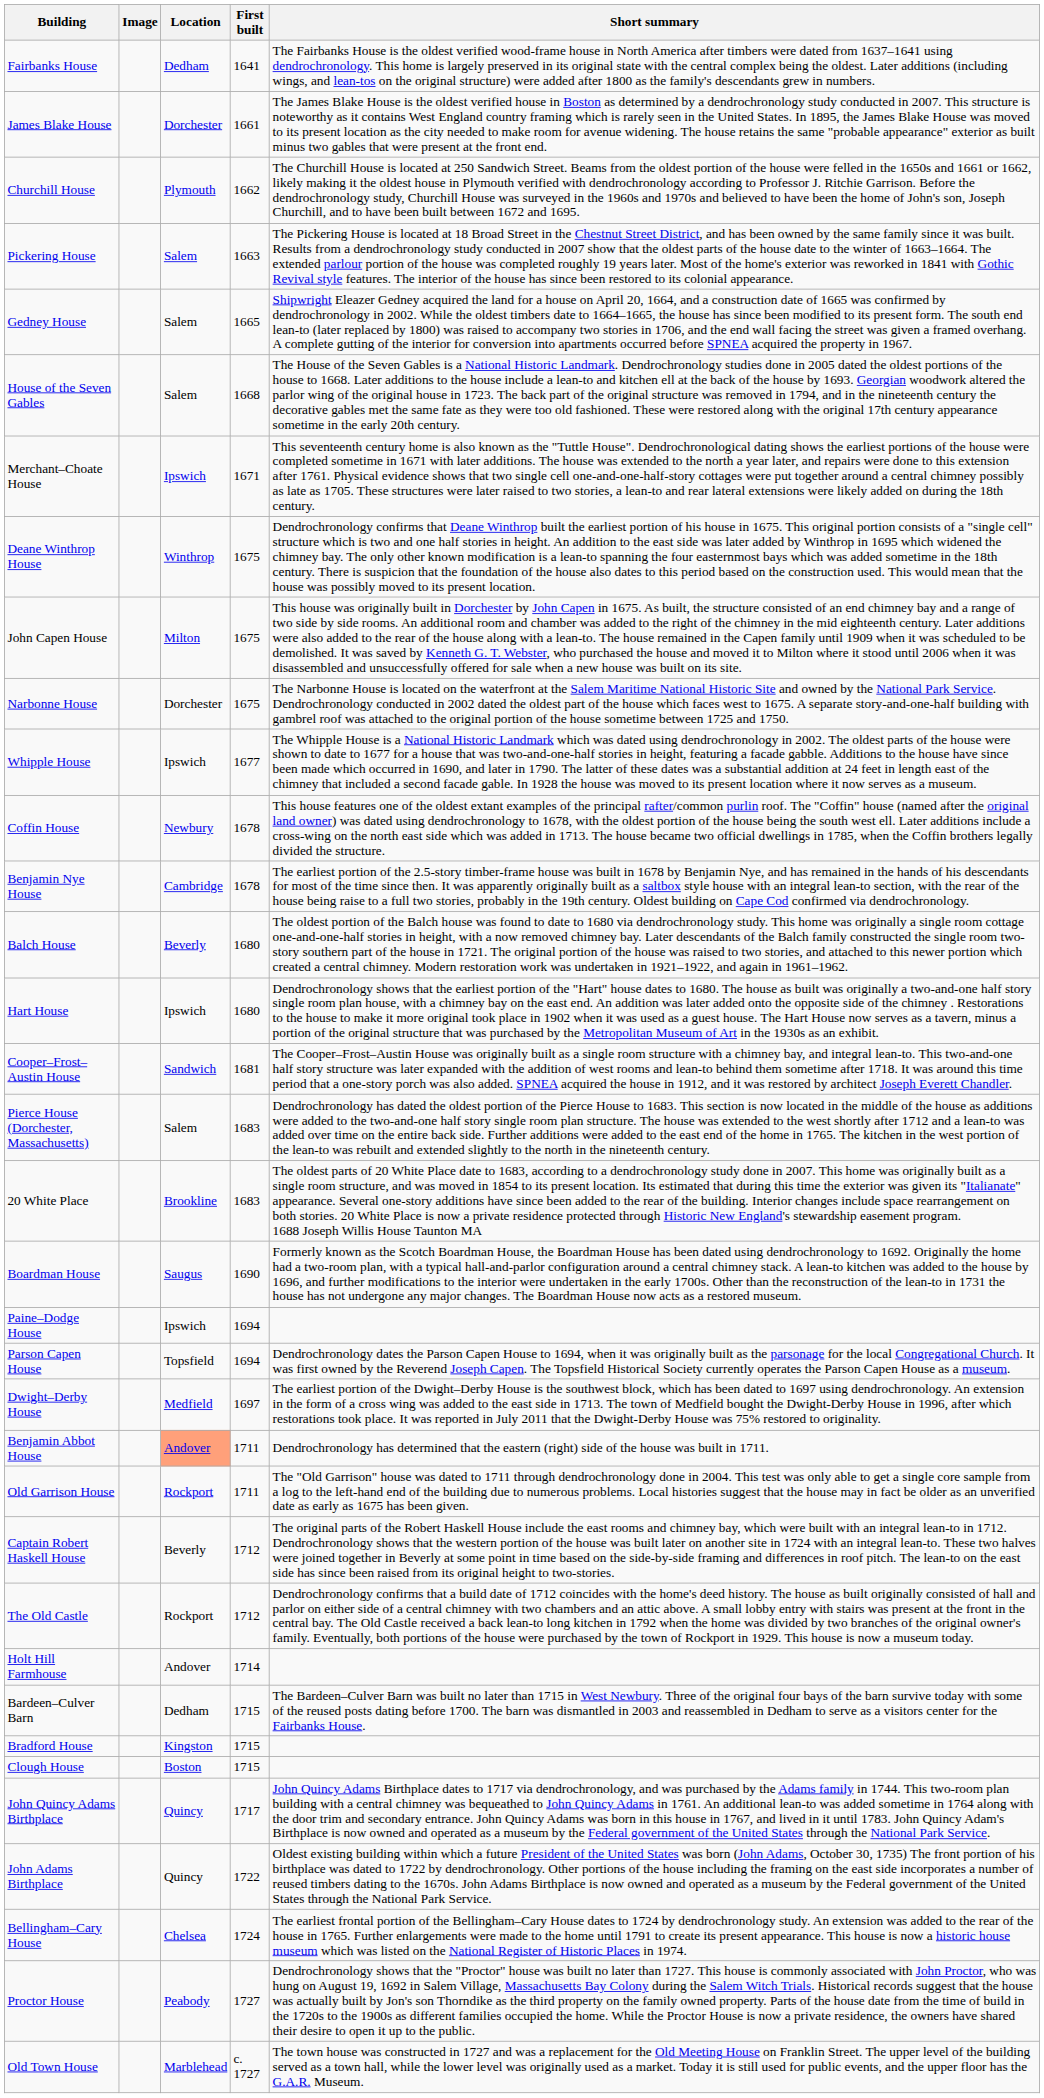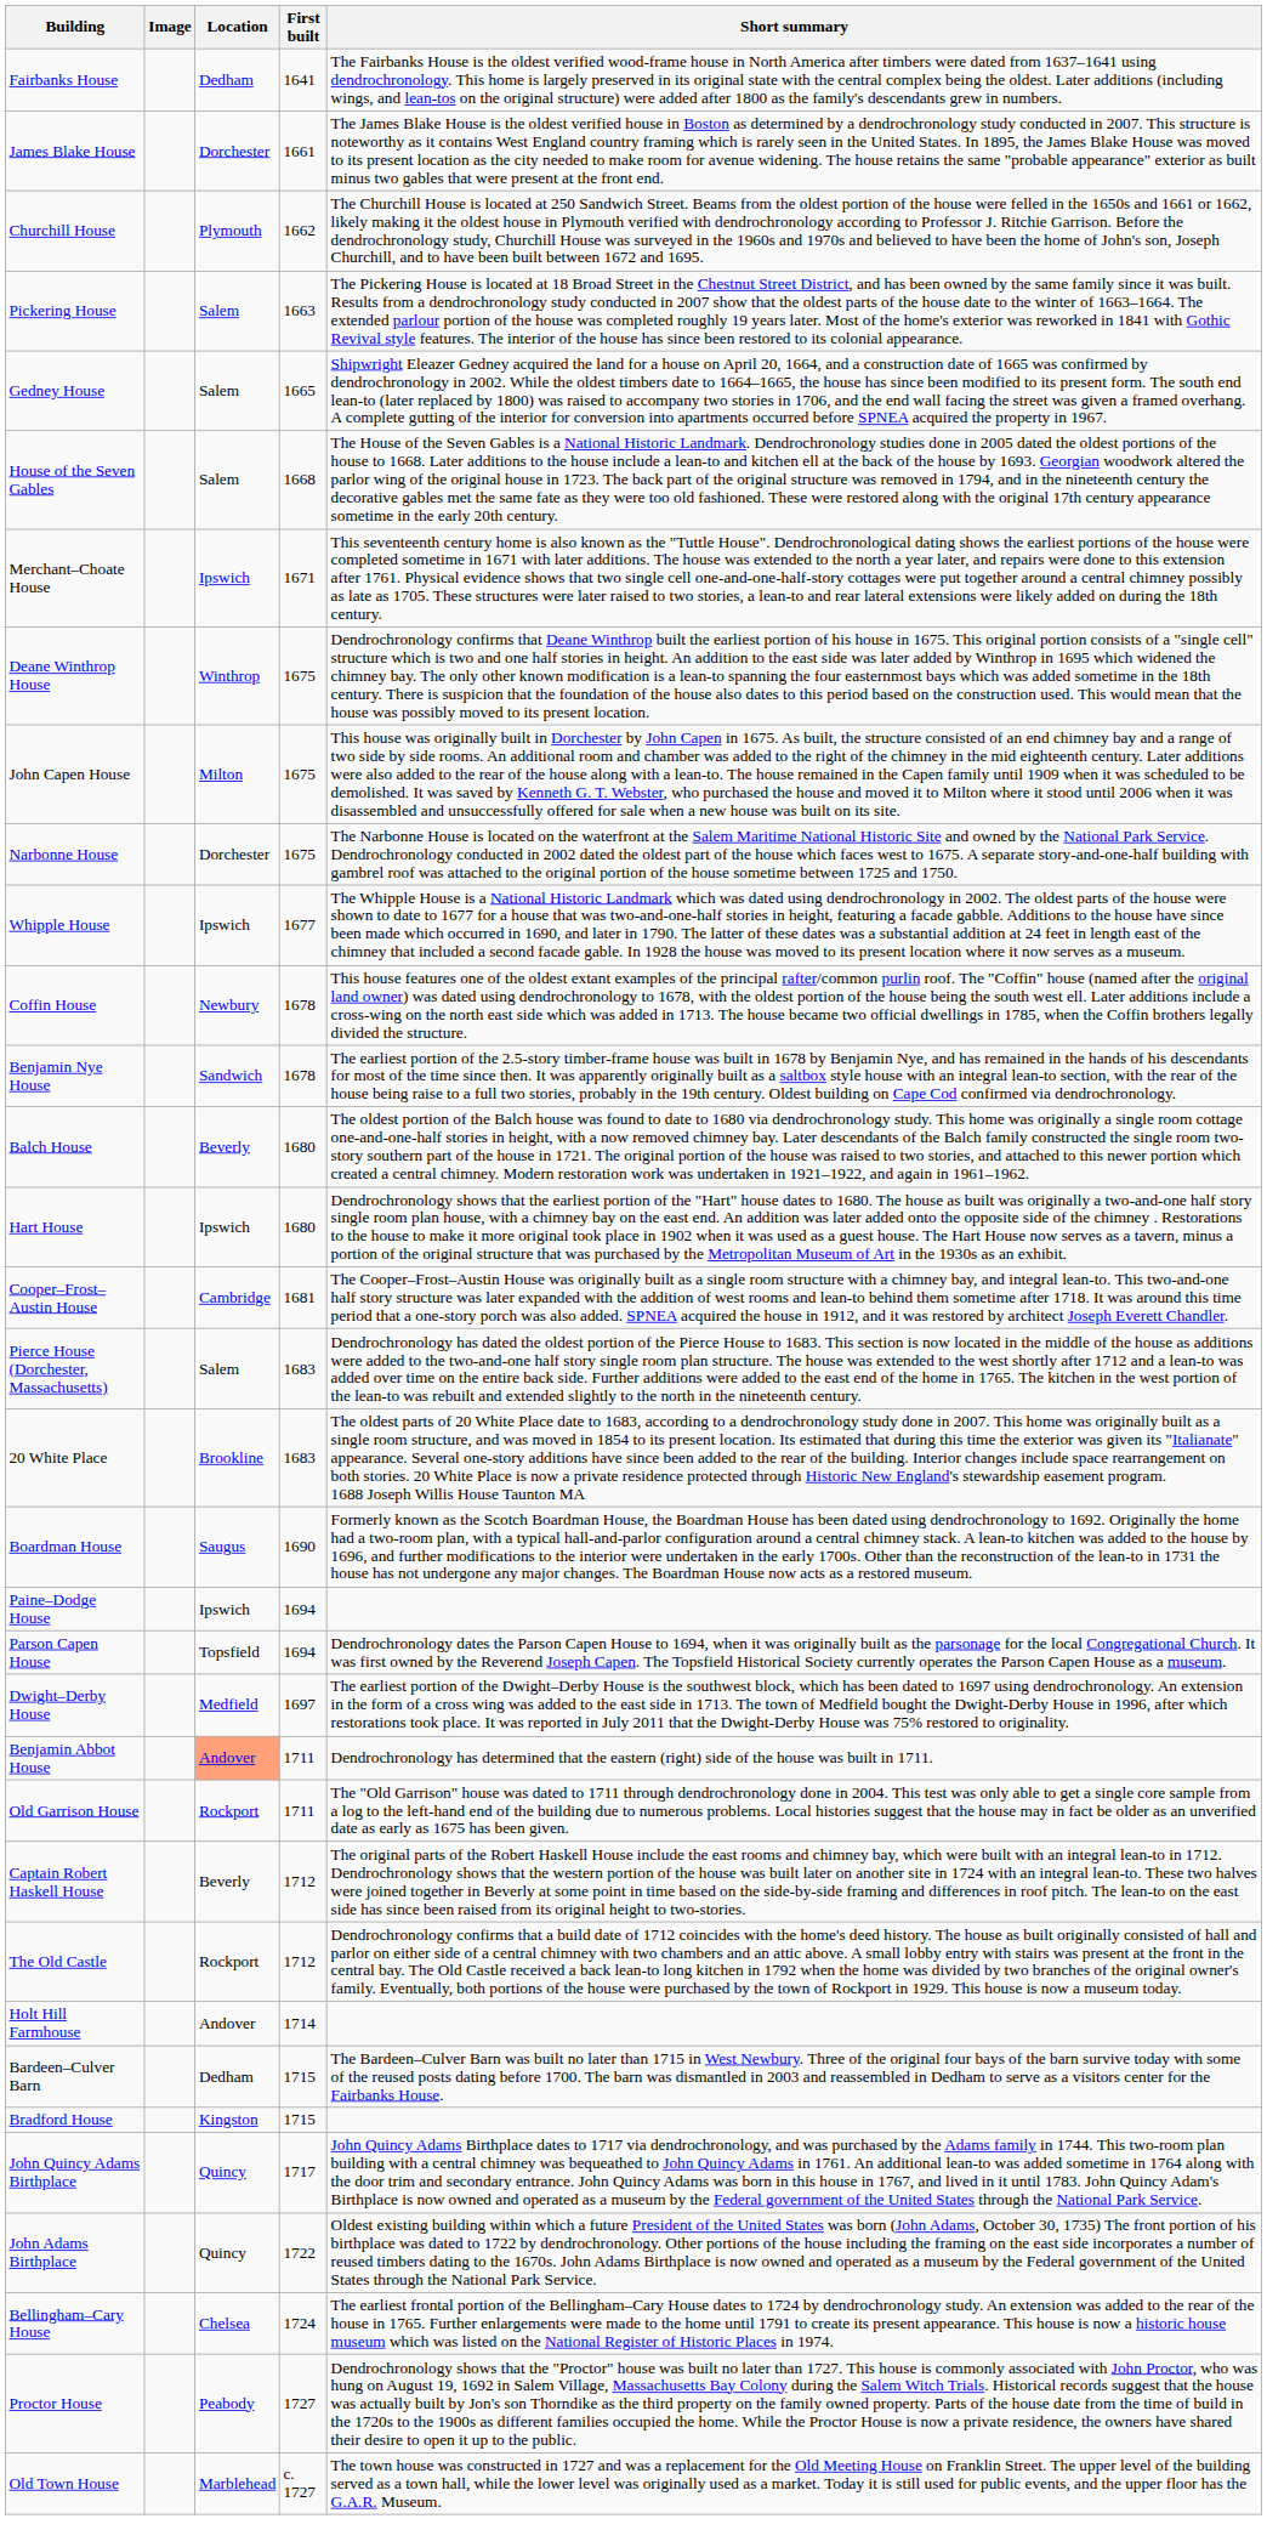 <table class="wikitable sortable">
 <tr>
 <th>Building</th>
 <th class="unsortable">Image</th>
 <th>Location</th>
 <th>First built</th>
 <th class="unsortable">Short summary </th>
 </tr>
 <tr>
 <td><a href='#'>Fairbanks House</a></td>
 <td></td>
 <td><a href='#'>Dedham</a></td>
 <td>1641</td>
 <td>The Fairbanks House is the oldest verified wood-frame house in North America after timbers were dated from 1637–1641 using <a href='#'>dendrochronology</a>. This home is largely preserved in its original state with the central complex being the oldest. Later additions (including wings, and <a href='#'>lean-tos</a> on the original structure) were added after 1800 as the family's descendants grew in numbers.</td>
 </tr>
 <tr>
 <td><a href='#'>James Blake House</a></td>
 <td></td>
 <td><a href='#'>Dorchester</a></td>
 <td>1661</td>
 <td>The James Blake House is the oldest verified house in <a href='#'>Boston</a> as determined by a dendrochronology study conducted in 2007. This structure is noteworthy as it contains West England country framing which is rarely seen in the United States. In 1895, the James Blake House was moved to its present location as the city needed to make room for avenue widening. The house retains the same "probable appearance" exterior as built minus two gables that were present at the front end.</td>
 </tr>
 <tr>
 <td><a href='#'>Churchill House</a></td>
 <td></td>
 <td><a href='#'>Plymouth</a></td>
 <td>1662</td>
 <td>The Churchill House is located at 250 Sandwich Street. Beams from the oldest portion of the house were felled in the 1650s and 1661 or 1662, likely making it the oldest house in Plymouth verified with dendrochronology according to Professor J. Ritchie Garrison. Before the dendrochronology study, Churchill House was surveyed in the 1960s and 1970s and believed to have been the home of John's son, Joseph Churchill, and to have been built between 1672 and 1695.</td>
 </tr>
 <tr>
 <td><a href='#'>Pickering House</a></td>
 <td></td>
 <td><a href='#'>Salem</a></td>
 <td>1663</td>
 <td>The Pickering House is located at 18 Broad Street in the <a href='#'>Chestnut Street District</a>, and has been owned by the same family since it was built. Results from a dendrochronology study conducted in 2007 show that the oldest parts of the house date to the winter of 1663–1664. The extended <a href='#'>parlour</a> portion of the house was completed roughly 19 years later. Most of the home's exterior was reworked in 1841 with <a href='#'>Gothic Revival style</a> features. The interior of the house has since been restored to its colonial appearance.</td>
 </tr>
 <tr>
 <td><a href='#'>Gedney House</a></td>
 <td></td>
 <td>Salem</td>
 <td>1665</td>
 <td><a href='#'>Shipwright</a> Eleazer Gedney acquired the land for a house on April 20, 1664, and a construction date of 1665 was confirmed by dendrochronology in 2002. While the oldest timbers date to 1664–1665, the house has since been modified to its present form. The south end lean-to (later replaced by 1800) was raised to accompany two stories in 1706, and the end wall facing the street was given a framed overhang. A complete gutting of the interior for conversion into apartments occurred before <a href='#'>SPNEA</a> acquired the property in 1967.</td>
 </tr>
 <tr>
 <td><a href='#'>House of the Seven Gables</a></td>
 <td></td>
 <td>Salem</td>
 <td>1668</td>
 <td>The House of the Seven Gables is a <a href='#'>National Historic Landmark</a>. Dendrochronology studies done in 2005 dated the oldest portions of the house to 1668. Later additions to the house include a lean-to and kitchen ell at the back of the house by 1693. <a href='#'>Georgian</a> woodwork altered the parlor wing of the original house in 1723. The back part of the original structure was removed in 1794, and in the nineteenth century the decorative gables met the same fate as they were too old fashioned. These were restored along with the original 17th century appearance sometime in the early 20th century.</td>
 </tr>
 <tr>
 <td>Merchant–Choate House</td>
 <td></td>
 <td><a href='#'>Ipswich</a></td>
 <td>1671</td>
 <td>This seventeenth century home is also known as the "Tuttle House". Dendrochronological dating shows the earliest portions of the house were completed sometime in 1671 with later additions. The house was extended to the north a year later, and repairs were done to this extension after 1761. Physical evidence shows that two single cell one-and-one-half-story cottages were put together around a central chimney possibly as late as 1705. These structures were later raised to two stories, a lean-to and rear lateral extensions were likely added on during the 18th century.</td>
 </tr>
 <tr>
 <td><a href='#'>Deane Winthrop House</a></td>
 <td></td>
 <td><a href='#'>Winthrop</a></td>
 <td>1675</td>
 <td>Dendrochronology confirms that <a href='#'>Deane Winthrop</a> built the earliest portion of his house in 1675. This original portion consists of a "single cell" structure which is two and one half stories in height. An addition to the east side was later added by Winthrop in 1695 which widened the chimney bay. The only other known modification is a lean-to spanning the four easternmost bays which was added sometime in the 18th century. There is suspicion that the foundation of the house also dates to this period based on the construction used. This would mean that the house was possibly moved to its present location.</td>
 </tr>
 <tr>
 <td>John Capen House</td>
 <td></td>
 <td><a href='#'>Milton</a></td>
 <td>1675</td>
 <td>This house was originally built in <a href='#'>Dorchester</a> by <a href='#'>John Capen</a> in 1675. As built, the structure consisted of an end chimney bay and a range of two side by side rooms. An additional room and chamber was added to the right of the chimney in the mid eighteenth century. Later additions were also added to the rear of the house along with a lean-to. The house remained in the Capen family until 1909 when it was scheduled to be demolished. It was saved by <a href='#'>Kenneth G. T. Webster</a>, who purchased the house and moved it to Milton where it stood until 2006 when it was disassembled and unsuccessfully offered for sale when a new house was built on its site.</td>
 </tr>
 <tr>
 <td><a href='#'>Narbonne House</a></td>
 <td></td>
 <td>Dorchester</td>
 <td>1675</td>
 <td>The Narbonne House is located on the waterfront at the <a href='#'>Salem Maritime National Historic Site</a> and owned by the <a href='#'>National Park Service</a>. Dendrochronology conducted in 2002 dated the oldest part of the house which faces west to 1675. A separate story-and-one-half building with gambrel roof was attached to the original portion of the house sometime between 1725 and 1750.</td>
 </tr>
 <tr>
 <td><a href='#'>Whipple House</a></td>
 <td></td>
 <td>Ipswich</td>
 <td>1677</td>
 <td>The Whipple House is a <a href='#'>National Historic Landmark</a> which was dated using dendrochronology in 2002. The oldest parts of the house were shown to date to 1677 for a house that was two-and-one-half stories in height, featuring a facade gabble. Additions to the house have since been made which occurred in 1690, and later in 1790. The latter of these dates was a substantial addition at 24 feet in length east of the chimney that included a second facade gable. In 1928 the house was moved to its present location where it now serves as a museum.</td>
 </tr>
 <tr>
 <td><a href='#'>Coffin House</a></td>
 <td></td>
 <td><a href='#'>Newbury</a></td>
 <td>1678</td>
 <td>This house features one of the oldest extant examples of the principal <a href='#'>rafter</a>/common <a href='#'>purlin</a> roof. The "Coffin" house (named after the <a href='#'>original land owner</a>) was dated using dendrochronology to 1678, with the oldest portion of the house being the south west ell. Later additions include a cross-wing on the north east side which was added in 1713. The house became two official dwellings in 1785, when the Coffin brothers legally divided the structure.</td>
 </tr>
 <tr>
 <td><a href='#'>Benjamin Nye House</a></td>
 <td></td>
-<td><a href='#'>Cambridge</a></td>
+<td><a href='#'>Sandwich</a></td>
 <td>1678</td>
 <td>The earliest portion of the 2.5-story timber-frame house was built in 1678 by Benjamin Nye, and has remained in the hands of his descendants for most of the time since then. It was apparently originally built as a <a href='#'>saltbox</a> style house with an integral lean-to section, with the rear of the house being raise to a full two stories, probably in the 19th century. Oldest building on <a href='#'>Cape Cod</a> confirmed via dendrochronology.</td>
 </tr>
 <tr>
 <td><a href='#'>Balch House</a></td>
 <td></td>
 <td><a href='#'>Beverly</a></td>
 <td>1680</td>
 <td>The oldest portion of the Balch house was found to date to 1680 via dendrochronology study. This home was originally a single room cottage one-and-one-half stories in height, with a now removed chimney bay. Later descendants of the Balch family constructed the single room two-story southern part of the house in 1721. The original portion of the house was raised to two stories, and attached to this newer portion which created a central chimney. Modern restoration work was undertaken in 1921–1922, and again in 1961–1962.</td>
 </tr>
 <tr>
 <td><a href='#'>Hart House</a></td>
 <td></td>
 <td>Ipswich</td>
 <td>1680</td>
 <td>Dendrochronology shows that the earliest portion of the "Hart" house dates to 1680. The house as built was originally a two-and-one half story single room plan house, with a chimney bay on the east end. An addition was later added onto the opposite side of the chimney . Restorations to the house to make it more original took place in 1902 when it was used as a guest house. The Hart House now serves as a tavern, minus a portion of the original structure that was purchased by the <a href='#'>Metropolitan Museum of Art</a> in the 1930s as an exhibit.</td>
 </tr>
 <tr>
 <td><a href='#'>Cooper–Frost–Austin House</a></td>
 <td></td>
-<td><a href='#'>Sandwich</a></td>
+<td><a href='#'>Cambridge</a></td>
 <td>1681</td>
 <td>The Cooper–Frost–Austin House was originally built as a single room structure with a chimney bay, and integral lean-to. This two-and-one half story structure was later expanded with the addition of west rooms and lean-to behind them sometime after 1718. It was around this time period that a one-story porch was also added. <a href='#'>SPNEA</a> acquired the house in 1912, and it was restored by architect <a href='#'>Joseph Everett Chandler</a>.</td>
 </tr>
 <tr>
 <td><a href='#'>Pierce House (Dorchester, Massachusetts)</a></td>
 <td></td>
 <td>Salem</td>
 <td>1683</td>
 <td>Dendrochronology has dated the oldest portion of the Pierce House to 1683. This section is now located in the middle of the house as additions were added to the two-and-one half story single room plan structure. The house was extended to the west shortly after 1712 and a lean-to was added over time on the entire back side. Further additions were added to the east end of the home in 1765. The kitchen in the west portion of the lean-to was rebuilt and extended slightly to the north in the nineteenth century.</td>
 </tr>
 <tr>
 <td>20 White Place</td>
 <td></td>
 <td><a href='#'>Brookline</a></td>
 <td>1683</td>
 <td>The oldest parts of 20 White Place date to 1683, according to a dendrochronology study done in 2007. This home was originally built as a single room structure, and was moved in 1854 to its present location. Its estimated that during this time the exterior was given its "<a href='#'>Italianate</a>" appearance. Several one-story additions have since been added to the rear of the building. Interior changes include space rearrangement on both stories. 20 White Place is now a private residence protected through <a href='#'>Historic New England</a>'s stewardship easement program.<br>1688 Joseph Willis House Taunton MA</td>
 </tr>
 <tr>
 <td><a href='#'>Boardman House</a></td>
 <td></td>
 <td><a href='#'>Saugus</a></td>
 <td>1690</td>
 <td>Formerly known as the Scotch Boardman House, the Boardman House has been dated using dendrochronology to 1692. Originally the home had a two-room plan, with a typical hall-and-parlor configuration around a central chimney stack. A lean-to kitchen was added to the house by 1696, and further modifications to the interior were undertaken in the early 1700s. Other than the reconstruction of the lean-to in 1731 the house has not undergone any major changes. The Boardman House now acts as a restored museum.</td>
 </tr>
 <tr>
 <td><a href='#'>Paine–Dodge House</a></td>
 <td></td>
 <td>Ipswich</td>
 <td>1694</td>
 <td></td>
 </tr>
 <tr>
 <td><a href='#'>Parson Capen House</a></td>
 <td></td>
 <td>Topsfield</td>
 <td>1694</td>
 <td>Dendrochronology dates the Parson Capen House to 1694, when it was originally built as the <a href='#'>parsonage</a> for the local <a href='#'>Congregational Church</a>. It was first owned by the Reverend <a href='#'>Joseph Capen</a>. The Topsfield Historical Society currently operates the Parson Capen House as a <a href='#'>museum</a>.</td>
 </tr>
 <tr>
 <td><a href='#'>Dwight–Derby House</a></td>
 <td></td>
 <td><a href='#'>Medfield</a></td>
 <td>1697</td>
 <td>The earliest portion of the Dwight–Derby House is the southwest block, which has been dated to 1697 using dendrochronology. An extension in the form of a cross wing was added to the east side in 1713. The town of Medfield bought the Dwight-Derby House in 1996, after which restorations took place. It was reported in July 2011 that the Dwight-Derby House was 75% restored to originality.</td>
 </tr>
 <tr>
 <td><a href='#'>Benjamin Abbot House</a></td>
 <td></td>
 <td style="background: lightsalmon;"><a href='#'>Andover</a></td>
 <td>1711</td>
 <td>Dendrochronology has determined that the eastern (right) side of the house was built in 1711.</td>
 </tr>
 <tr>
 <td><a href='#'>Old Garrison House</a></td>
 <td></td>
 <td><a href='#'>Rockport</a></td>
 <td>1711</td>
 <td>The "Old Garrison" house was dated to 1711 through dendrochronology done in 2004. This test was only able to get a single core sample from a log to the left-hand end of the building due to numerous problems. Local histories suggest that the house may in fact be older as an unverified date as early as 1675 has been given.</td>
 </tr>
 <tr>
 <td><a href='#'>Captain Robert Haskell House</a></td>
 <td></td>
 <td>Beverly</td>
 <td>1712</td>
 <td>The original parts of the Robert Haskell House include the east rooms and chimney bay, which were built with an integral lean-to in 1712. Dendrochronology shows that the western portion of the house was built later on another site in 1724 with an integral lean-to. These two halves were joined together in Beverly at some point in time based on the side-by-side framing and differences in roof pitch. The lean-to on the east side has since been raised from its original height to two-stories.</td>
 </tr>
 <tr>
 <td><a href='#'>The Old Castle</a></td>
 <td></td>
 <td>Rockport</td>
 <td>1712</td>
 <td>Dendrochronology confirms that a build date of 1712 coincides with the home's deed history. The house as built originally consisted of hall and parlor on either side of a central chimney with two chambers and an attic above. A small lobby entry with stairs was present at the front in the central bay. The Old Castle received a back lean-to long kitchen in 1792 when the home was divided by two branches of the original owner's family. Eventually, both portions of the house were purchased by the town of Rockport in 1929. This house is now a museum today.</td>
 </tr>
 <tr>
 <td><a href='#'>Holt Hill Farmhouse</a></td>
 <td></td>
 <td>Andover</td>
 <td>1714</td>
 <td></td>
 </tr>
 <tr>
 <td>Bardeen–Culver Barn</td>
 <td></td>
 <td>Dedham</td>
 <td>1715</td>
 <td>The Bardeen–Culver Barn was built no later than 1715 in <a href='#'>West Newbury</a>. Three of the original four bays of the barn survive today with some of the reused posts dating before 1700. The barn was dismantled in 2003 and reassembled in Dedham to serve as a visitors center for the <a href='#'>Fairbanks House</a>.</td>
 </tr>
 <tr>
 <td><a href='#'>Bradford House</a></td>
 <td></td>
 <td><a href='#'>Kingston</a></td>
 <td>1715</td>
 <td></td>
 </tr>
 <tr>
-<td><a href='#'>Clough House</a></td>
-<td></td>
-<td><a href='#'>Boston</a></td>
-<td>1715</td>
-<td></td>
-</tr>
-<tr>
 <td><a href='#'>John Quincy Adams Birthplace</a></td>
 <td></td>
 <td><a href='#'>Quincy</a></td>
 <td>1717</td>
 <td><a href='#'>John Quincy Adams</a> Birthplace dates to 1717 via dendrochronology, and was purchased by the <a href='#'>Adams family</a> in 1744. This two-room plan building with a central chimney was bequeathed to <a href='#'>John Quincy Adams</a> in 1761. An additional lean-to was added sometime in 1764 along with the door trim and secondary entrance. John Quincy Adams was born in this house in 1767, and lived in it until 1783. John Quincy Adam's Birthplace is now owned and operated as a museum by the <a href='#'>Federal government of the United States</a> through the <a href='#'>National Park Service</a>.</td>
 </tr>
 <tr>
 <td><a href='#'>John Adams Birthplace</a></td>
 <td></td>
 <td>Quincy</td>
 <td>1722</td>
 <td>Oldest existing building within which a future <a href='#'>President of the United States</a> was born (<a href='#'>John Adams</a>, October 30, 1735) The front portion of his birthplace was dated to 1722 by dendrochronology. Other portions of the house including the framing on the east side incorporates a number of reused timbers dating to the 1670s. John Adams Birthplace is now owned and operated as a museum by the Federal government of the United States through the National Park Service.</td>
 </tr>
 <tr>
 <td><a href='#'>Bellingham–Cary House</a></td>
 <td></td>
 <td><a href='#'>Chelsea</a></td>
 <td>1724</td>
 <td>The earliest frontal portion of the Bellingham–Cary House dates to 1724 by dendrochronology study. An extension was added to the rear of the house in 1765. Further enlargements were made to the home until 1791 to create its present appearance. This house is now a <a href='#'>historic house museum</a> which was listed on the <a href='#'>National Register of Historic Places</a> in 1974.</td>
 </tr>
 <tr>
 <td><a href='#'>Proctor House</a></td>
 <td></td>
 <td><a href='#'>Peabody</a></td>
 <td>1727</td>
 <td>Dendrochronology shows that the "Proctor" house was built no later than 1727. This house is commonly associated with <a href='#'>John Proctor</a>, who was hung on August 19, 1692 in Salem Village, <a href='#'>Massachusetts Bay Colony</a> during the <a href='#'>Salem Witch Trials</a>. Historical records suggest that the house was actually built by Jon's son Thorndike as the third property on the family owned property. Parts of the house date from the time of build in the 1720s to the 1900s as different families occupied the home. While the Proctor House is now a private residence, the owners have shared their desire to open it up to the public.</td>
 </tr>
 <tr>
 <td><a href='#'>Old Town House</a></td>
 <td></td>
 <td><a href='#'>Marblehead</a></td>
 <td>c. 1727</td>
 <td>The town house was constructed in 1727 and was a replacement for the <a href='#'>Old Meeting House</a> on Franklin Street. The upper level of the building served as a town hall, while the lower level was originally used as a market. Today it is still used for public events, and the upper floor has the <a href='#'>G.A.R.</a> Museum.</td>
 </tr>
 </table>
